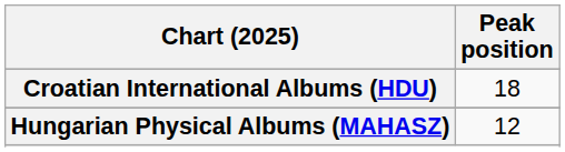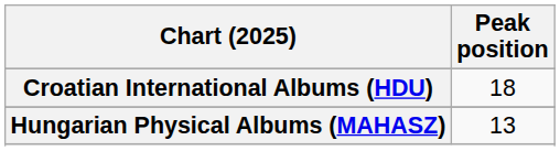 <table class="wikitable sortable plainrowheaders" style="text-align:center">
 <tr>
 <th scope="col">Chart (2025)</th>
 <th scope="col">Peak<br>position</th>
 </tr>
 <tr>
 </tr>
 <tr>
 <th scope="row">Croatian International Albums (<a href='#'>HDU</a>)</th>
 <td>18</td>
 </tr>
 <tr>
 </tr>
 <tr>
 <th scope="row">Hungarian Physical Albums (<a href='#'>MAHASZ</a>)</th>
-<td>12</td>
+<td>13</td>
 </tr>
 <tr>
 </tr>
 <tr>
 </tr>
 <tr>
 </tr>
 <tr>
 </tr>
 <tr>
 </tr>
 </table>
